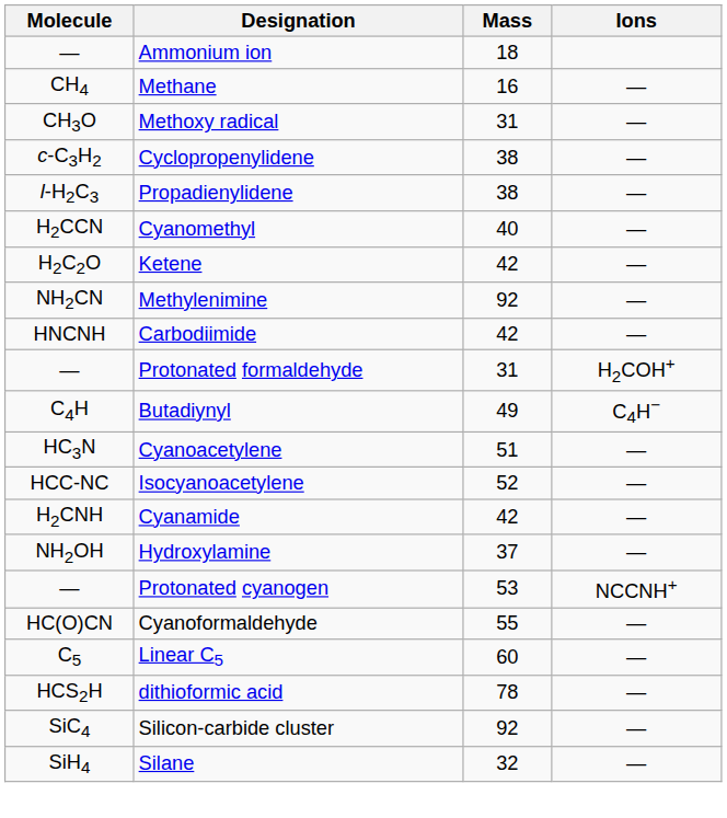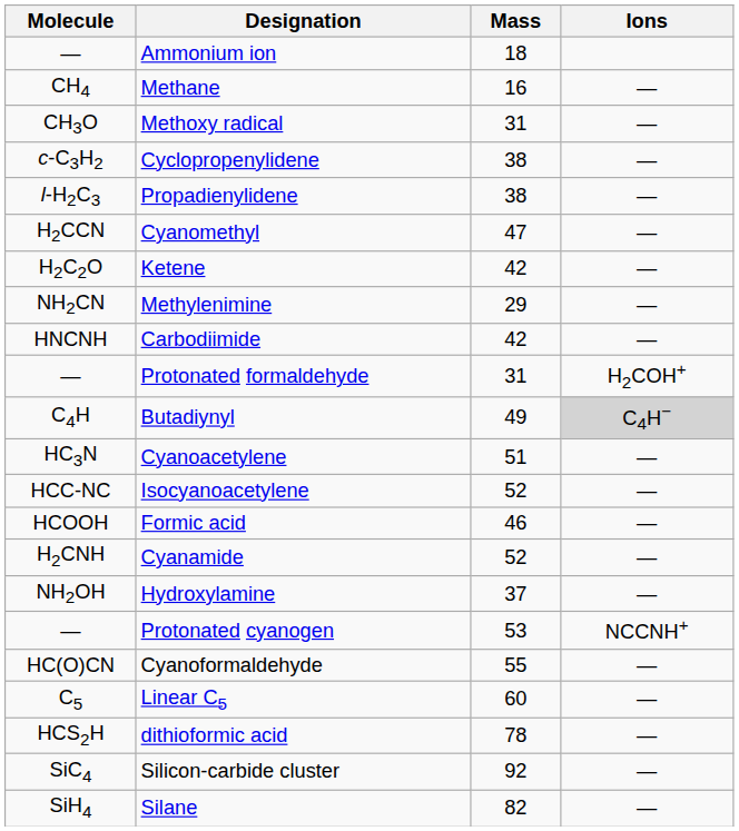 <table class="wikitable sortable sticky-header">
 <tr>
 <th style="width: 6em;">Molecule</th>
 <th style="width: 16em;">Designation</th>
 <th style="width: 4em;">Mass</th>
 <th style="width: 8em;">Ions</th>
 </tr>
 <tr>
 <td align="center">—</td>
 <td><a href='#'>Ammonium ion</a></td>
 <td align="center">18</td>
 <td align="center"></td>
 </tr>
 <tr>
 <td align="center">CH<sub>4</sub></td>
 <td><a href='#'>Methane</a></td>
 <td align="center">16</td>
 <td align="center">—</td>
 </tr>
 <tr>
 <td align="center">CH<sub>3</sub>O</td>
 <td><a href='#'>Methoxy radical</a></td>
 <td align="center">31</td>
 <td align="center">—</td>
 </tr>
 <tr>
 <td align="center"><em>c</em>-C<sub>3</sub>H<sub>2</sub></td>
 <td><a href='#'>Cyclopropenylidene</a></td>
 <td align="center">38</td>
 <td align="center">—</td>
 </tr>
 <tr>
 <td align="center"><em>l</em>-H<sub>2</sub>C<sub>3</sub></td>
 <td><a href='#'>Propadienylidene</a></td>
 <td align="center">38</td>
 <td align="center">—</td>
 </tr>
 <tr>
 <td align="center">H<sub>2</sub>CCN</td>
 <td><a href='#'>Cyanomethyl</a></td>
-<td align="center">40</td>
+<td align="center">47</td>
 <td align="center">—</td>
 </tr>
 <tr>
 <td align="center">H<sub>2</sub>C<sub>2</sub>O</td>
 <td><a href='#'>Ketene</a></td>
 <td align="center">42</td>
 <td align="center">—</td>
 </tr>
 <tr>
 <td align="center">NH<sub>2</sub>CN</td>
 <td><a href='#'>Methylenimine</a></td>
-<td align="center">92</td>
+<td align="center">29</td>
 <td align="center">—</td>
 </tr>
 <tr>
 <td align="center">HNCNH</td>
 <td><a href='#'>Carbodiimide</a></td>
 <td align="center">42</td>
 <td align="center">—</td>
 </tr>
 <tr>
 <td align="center">—</td>
 <td><a href='#'>Protonated</a> <a href='#'>formaldehyde</a></td>
 <td align="center">31</td>
 <td align="center">H<sub>2</sub>COH<sup>+</sup></td>
 </tr>
 <tr>
 <td align="center">C<sub>4</sub>H</td>
 <td><a href='#'>Butadiynyl</a></td>
 <td align="center">49</td>
-<td align="center">C<sub>4</sub>H<sup>−</sup></td>
+<td align="center" style="background: lightgrey;">C<sub>4</sub>H<sup>−</sup></td>
 </tr>
 <tr>
 <td align="center">HC<sub>3</sub>N</td>
 <td><a href='#'>Cyanoacetylene</a></td>
 <td align="center">51</td>
 <td align="center">—</td>
 </tr>
 <tr>
 <td align="center">HCC-NC</td>
 <td><a href='#'>Isocyanoacetylene</a></td>
 <td align="center">52</td>
 <td align="center">—</td>
 </tr>
 <tr>
+<td align="center">HCOOH</td>
+<td><a href='#'>Formic acid</a></td>
+<td align="center">46</td>
+<td align="center">—</td>
+</tr>
+<tr>
 <td align="center">H<sub>2</sub>CNH</td>
 <td><a href='#'>Cyanamide</a></td>
-<td align="center">42</td>
+<td align="center">52</td>
 <td align="center">—</td>
 </tr>
 <tr>
 <td align="center">NH<sub>2</sub>OH</td>
 <td><a href='#'>Hydroxylamine</a></td>
 <td align="center">37</td>
 <td align="center">—</td>
 </tr>
 <tr>
 <td align="center">—</td>
 <td><a href='#'>Protonated</a> <a href='#'>cyanogen</a></td>
 <td align="center">53</td>
 <td align="center">NCCNH<sup>+</sup></td>
 </tr>
 <tr>
 <td align="center">HC(O)CN</td>
 <td>Cyanoformaldehyde</td>
 <td align="center">55</td>
 <td align="center">—</td>
 </tr>
 <tr>
 <td align="center">C<sub>5</sub></td>
 <td><a href='#'>Linear C<sub>5</sub></a></td>
 <td align="center">60</td>
 <td align="center">—</td>
 </tr>
 <tr>
 <td align="center">HCS<sub>2</sub>H</td>
 <td><a href='#'>dithioformic acid</a></td>
 <td align="center">78</td>
 <td align="center">—</td>
 </tr>
 <tr>
 <td align="center">SiC<sub>4</sub></td>
 <td Graphene#Silicon carbide>Silicon-carbide cluster</td>
 <td align="center">92</td>
 <td align="center">—</td>
 </tr>
 <tr>
 <td align="center">SiH<sub>4</sub></td>
 <td><a href='#'>Silane</a></td>
-<td align="center">32</td>
+<td align="center">82</td>
 <td align="center">—</td>
 </tr>
 </table>
